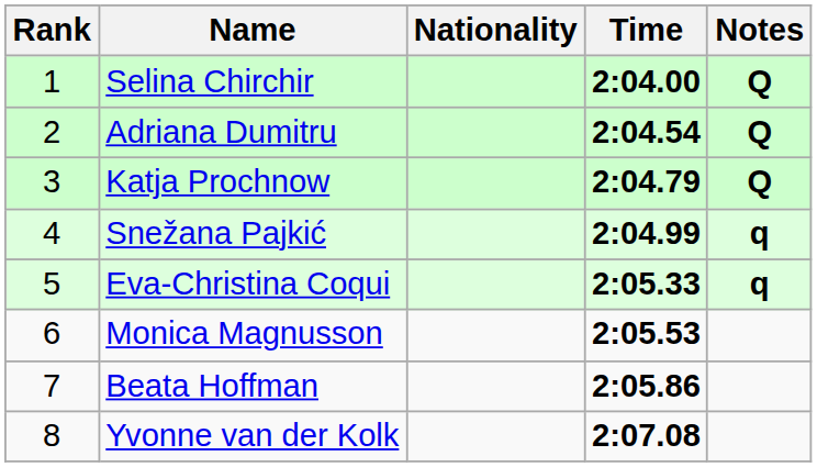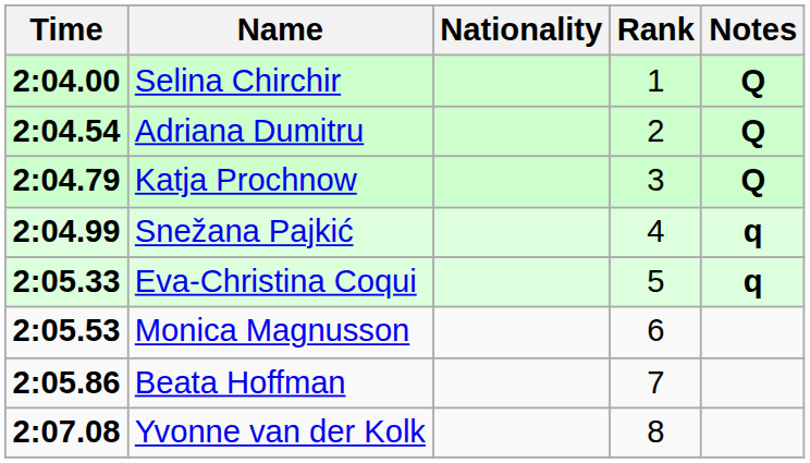 <table class="wikitable sortable" style="text-align:center">
 <tr>
-<th>Rank</th>
+<th>Time</th>
 <th>Name</th>
 <th>Nationality</th>
-<th>Time</th>
+<th>Rank</th>
 <th>Notes</th>
 </tr>
 <tr bgcolor=ccffcc>
-<td>1</td>
+<td><strong>2:04.00</strong></td>
 <td align=left><a href='#'>Selina Chirchir</a></td>
 <td align=left></td>
-<td><strong>2:04.00</strong></td>
+<td>1</td>
 <td><strong>Q</strong></td>
 </tr>
 <tr bgcolor=ccffcc>
-<td>2</td>
+<td><strong>2:04.54</strong></td>
 <td align=left><a href='#'>Adriana Dumitru</a></td>
 <td align=left></td>
-<td><strong>2:04.54</strong></td>
+<td>2</td>
 <td><strong>Q</strong></td>
 </tr>
 <tr bgcolor=ccffcc>
-<td>3</td>
+<td><strong>2:04.79</strong></td>
 <td align=left><a href='#'>Katja Prochnow</a></td>
 <td align=left></td>
-<td><strong>2:04.79</strong></td>
+<td>3</td>
 <td><strong>Q</strong></td>
 </tr>
 <tr bgcolor=ddffdd>
-<td>4</td>
+<td><strong>2:04.99</strong></td>
 <td align=left><a href='#'>Snežana Pajkić</a></td>
 <td align=left></td>
-<td><strong>2:04.99</strong></td>
+<td>4</td>
 <td><strong>q</strong></td>
 </tr>
 <tr bgcolor=ddffdd>
-<td>5</td>
+<td><strong>2:05.33</strong></td>
 <td align=left><a href='#'>Eva-Christina Coqui</a></td>
 <td align=left></td>
-<td><strong>2:05.33</strong></td>
+<td>5</td>
 <td><strong>q</strong></td>
 </tr>
 <tr>
-<td>6</td>
+<td><strong>2:05.53</strong></td>
 <td align=left><a href='#'>Monica Magnusson</a></td>
 <td align=left></td>
-<td><strong>2:05.53</strong></td>
+<td>6</td>
 <td></td>
 </tr>
 <tr>
-<td>7</td>
+<td><strong>2:05.86</strong></td>
 <td align=left><a href='#'>Beata Hoffman</a></td>
 <td align=left></td>
-<td><strong>2:05.86</strong></td>
+<td>7</td>
 <td></td>
 </tr>
 <tr>
-<td>8</td>
+<td><strong>2:07.08</strong></td>
 <td align=left><a href='#'>Yvonne van der Kolk</a></td>
 <td align=left></td>
-<td><strong>2:07.08</strong></td>
+<td>8</td>
 <td></td>
 </tr>
 </table>
